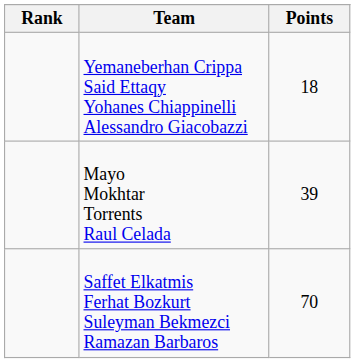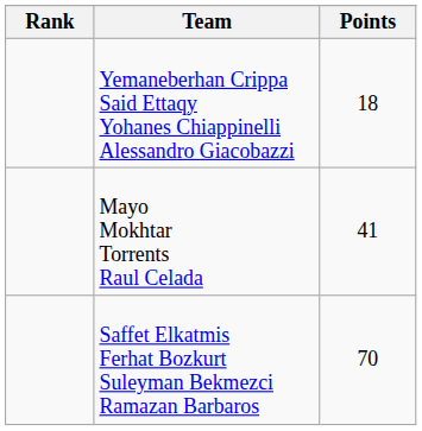 <table class="wikitable" style="text-align:center;" width="50%">
 <tr>
 </tr>
 <tr>
 <th width=10%>Rank</th>
 <th width=30%>Team</th>
 <th width=10%>Points</th>
 </tr>
 <tr>
 <td></td>
 <td align="left"><br><a href='#'>Yemaneberhan Crippa</a><br><a href='#'>Said Ettaqy</a><br><a href='#'>Yohanes Chiappinelli</a><br><a href='#'>Alessandro Giacobazzi</a></td>
 <td>18</td>
 </tr>
 <tr>
 <td></td>
 <td align="left"><br>Mayo<br>Mokhtar<br>Torrents<br><a href='#'>Raul Celada</a></td>
-<td>39</td>
+<td>41</td>
 </tr>
 <tr>
 <td></td>
 <td align="left"><br><a href='#'>Saffet Elkatmis</a><br><a href='#'>Ferhat Bozkurt</a><br><a href='#'>Suleyman Bekmezci</a><br><a href='#'>Ramazan Barbaros</a></td>
 <td>70</td>
 </tr>
 </table>
